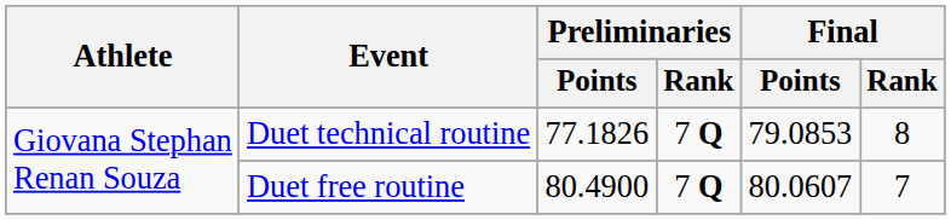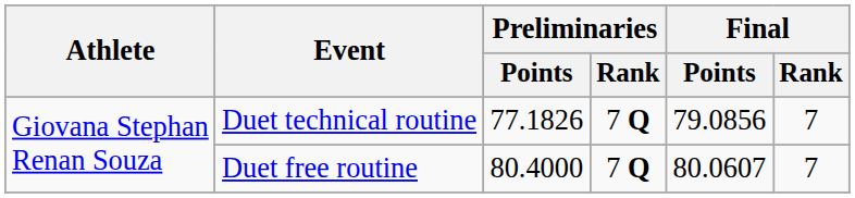 <table class=wikitable style="font-size:90%">
 <tr>
 <th rowspan="2">Athlete</th>
 <th rowspan="2">Event</th>
 <th colspan="2">Preliminaries</th>
 <th colspan="2">Final</th>
 </tr>
 <tr style="font-size:95%">
 <th>Points</th>
 <th>Rank</th>
 <th>Points</th>
 <th>Rank</th>
 </tr>
 <tr align=center>
 <td align=left rowspan=2><a href='#'>Giovana Stephan</a><br><a href='#'>Renan Souza</a></td>
 <td align=left><a href='#'>Duet technical routine</a></td>
 <td>77.1826</td>
 <td>7 <strong>Q</strong></td>
-<td>79.0853</td>
-<td>8</td>
+<td>79.0856</td>
+<td>7</td>
 </tr>
 <tr align=center>
 <td align=left><a href='#'>Duet free routine</a></td>
-<td>80.4900</td>
+<td>80.4000</td>
 <td>7 <strong>Q</strong></td>
 <td>80.0607</td>
 <td>7</td>
 </tr>
 </table>
